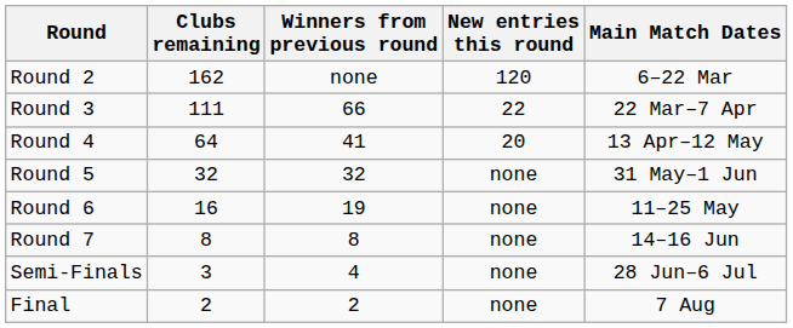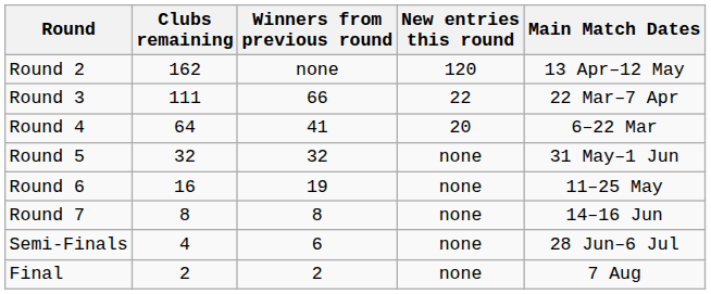 <table class="wikitable">
 <tr>
 <th>Round</th>
 <th>Clubs<br>remaining</th>
 <th>Winners from<br>previous round</th>
 <th>New entries<br>this round</th>
 <th>Main Match Dates</th>
 </tr>
 <tr>
 <td>Round 2</td>
 <td style="text-align:center;">162</td>
 <td style="text-align:center;">none</td>
 <td style="text-align:center;">120</td>
-<td style="text-align:center;">6–22 Mar</td>
+<td style="text-align:center;">13 Apr–12 May</td>
 </tr>
 <tr>
 <td>Round 3</td>
 <td style="text-align:center;">111</td>
 <td style="text-align:center;">66</td>
 <td style="text-align:center;">22</td>
 <td style="text-align:center;">22 Mar–7 Apr</td>
 </tr>
 <tr>
 <td>Round 4</td>
 <td style="text-align:center;">64</td>
 <td style="text-align:center;">41</td>
 <td style="text-align:center;">20</td>
-<td style="text-align:center;">13 Apr–12 May</td>
+<td style="text-align:center;">6–22 Mar</td>
 </tr>
 <tr>
 <td>Round 5</td>
 <td style="text-align:center;">32</td>
 <td style="text-align:center;">32</td>
 <td style="text-align:center;">none</td>
 <td style="text-align:center;">31 May–1 Jun</td>
 </tr>
 <tr>
 <td>Round 6</td>
 <td style="text-align:center;">16</td>
 <td style="text-align:center;">19</td>
 <td style="text-align:center;">none</td>
 <td style="text-align:center;">11–25 May</td>
 </tr>
 <tr>
 <td>Round 7</td>
 <td style="text-align:center;">8</td>
 <td style="text-align:center;">8</td>
 <td style="text-align:center;">none</td>
 <td style="text-align:center;">14–16 Jun</td>
 </tr>
 <tr>
 <td>Semi-Finals</td>
-<td style="text-align:center;">3</td>
 <td style="text-align:center;">4</td>
+<td style="text-align:center;">6</td>
 <td style="text-align:center;">none</td>
 <td style="text-align:center;">28 Jun–6 Jul</td>
 </tr>
 <tr>
 <td>Final</td>
 <td style="text-align:center;">2</td>
 <td style="text-align:center;">2</td>
 <td style="text-align:center;">none</td>
 <td style="text-align:center;">7 Aug</td>
 </tr>
 </table>
